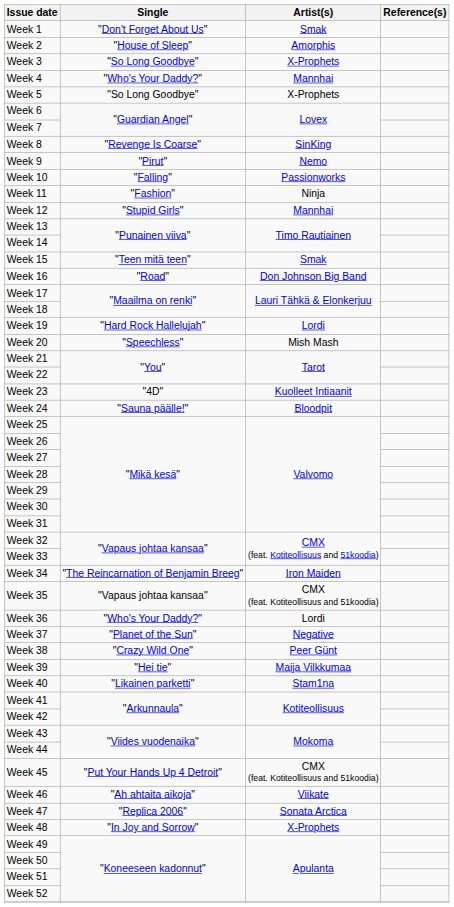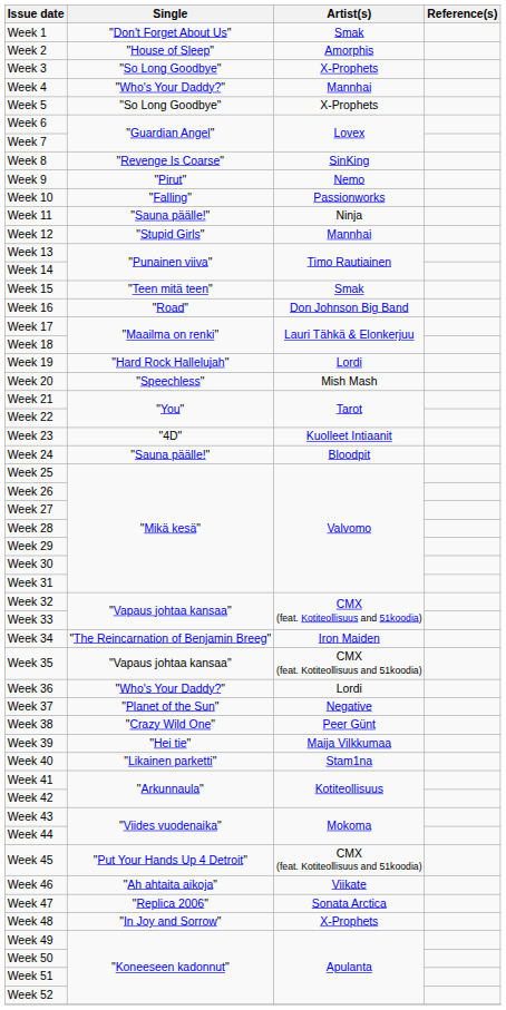 <table class="wikitable">
 <tr>
 <th style="text-align: center;">Issue date</th>
 <th style="text-align: center;">Single</th>
 <th style="text-align: center;">Artist(s)</th>
 <th style="text-align: center;">Reference(s)</th>
 </tr>
 <tr>
 <td>Week 1</td>
 <td style="text-align: center;">"<a href='#'>Don't Forget About Us</a>"</td>
 <td style="text-align: center;"><a href='#'>Smak</a></td>
 <td style="text-align: center;"></td>
 </tr>
 <tr>
 <td>Week 2</td>
 <td style="text-align: center;">"<a href='#'>House of Sleep</a>"</td>
 <td style="text-align: center;"><a href='#'>Amorphis</a></td>
 <td style="text-align: center;"></td>
 </tr>
 <tr>
 <td>Week 3</td>
 <td style="text-align: center;">"<a href='#'>So Long Goodbye</a>"</td>
 <td style="text-align: center;"><a href='#'>X-Prophets</a></td>
 <td style="text-align: center;"></td>
 </tr>
 <tr>
 <td>Week 4</td>
 <td style="text-align: center;">"<a href='#'>Who's Your Daddy?</a>"</td>
 <td style="text-align: center;"><a href='#'>Mannhai</a></td>
 <td style="text-align: center;"></td>
 </tr>
 <tr>
 <td>Week 5</td>
 <td style="text-align: center;">"So Long Goodbye"</td>
 <td style="text-align: center;">X-Prophets</td>
 <td style="text-align: center;"></td>
 </tr>
 <tr>
 <td>Week 6</td>
 <td style="text-align: center;" rowspan="2">"<a href='#'>Guardian Angel</a>"</td>
 <td style="text-align: center;" rowspan="2"><a href='#'>Lovex</a></td>
 <td style="text-align: center;"></td>
 </tr>
 <tr>
 <td>Week 7</td>
 <td style="text-align: center;"></td>
 </tr>
 <tr>
 <td>Week 8</td>
 <td style="text-align: center;">"<a href='#'>Revenge Is Coarse</a>"</td>
 <td style="text-align: center;"><a href='#'>SinKing</a></td>
 <td style="text-align: center;"></td>
 </tr>
 <tr>
 <td>Week 9</td>
 <td style="text-align: center;">"<a href='#'>Pirut</a>"</td>
 <td style="text-align: center;"><a href='#'>Nemo</a></td>
 <td style="text-align: center;"></td>
 </tr>
 <tr>
 <td>Week 10</td>
 <td style="text-align: center;">"<a href='#'>Falling</a>"</td>
 <td style="text-align: center;"><a href='#'>Passionworks</a></td>
 <td style="text-align: center;"></td>
 </tr>
 <tr>
 <td>Week 11</td>
-<td style="text-align: center;">"<a href='#'>Fashion</a>"</td>
+<td style="text-align: center;">"<a href='#'>Sauna päälle!</a>"</td>
 <td style="text-align: center;">Ninja</td>
 <td style="text-align: center;"></td>
 </tr>
 <tr>
 <td>Week 12</td>
 <td style="text-align: center;">"<a href='#'>Stupid Girls</a>"</td>
 <td style="text-align: center;"><a href='#'>Mannhai</a></td>
 <td style="text-align: center;"></td>
 </tr>
 <tr>
 <td>Week 13</td>
 <td style="text-align: center;" rowspan="2">"<a href='#'>Punainen viiva</a>"</td>
 <td style="text-align: center;" rowspan="2"><a href='#'>Timo Rautiainen</a></td>
 <td style="text-align: center;"></td>
 </tr>
 <tr>
 <td>Week 14</td>
 <td style="text-align: center;"></td>
 </tr>
 <tr>
 <td>Week 15</td>
 <td style="text-align: center;">"<a href='#'>Teen mitä teen</a>"</td>
 <td style="text-align: center;"><a href='#'>Smak</a></td>
 <td style="text-align: center;"></td>
 </tr>
 <tr>
 <td>Week 16</td>
 <td style="text-align: center;">"<a href='#'>Road</a>"</td>
 <td style="text-align: center;"><a href='#'>Don Johnson Big Band</a></td>
 <td style="text-align: center;"></td>
 </tr>
 <tr>
 <td>Week 17</td>
 <td style="text-align: center;" rowspan="2">"<a href='#'>Maailma on renki</a>"</td>
 <td style="text-align: center;" rowspan="2"><a href='#'>Lauri Tähkä & Elonkerjuu</a></td>
 <td style="text-align: center;"></td>
 </tr>
 <tr>
 <td>Week 18</td>
 <td style="text-align: center;"></td>
 </tr>
 <tr>
 <td>Week 19</td>
 <td style="text-align: center;">"<a href='#'>Hard Rock Hallelujah</a>"</td>
 <td style="text-align: center;"><a href='#'>Lordi</a></td>
 <td style="text-align: center;"></td>
 </tr>
 <tr>
 <td>Week 20</td>
 <td style="text-align: center;">"<a href='#'>Speechless</a>"</td>
 <td style="text-align: center;">Mish Mash</td>
 <td style="text-align: center;"></td>
 </tr>
 <tr>
 <td>Week 21</td>
 <td style="text-align: center;" rowspan="2">"<a href='#'>You</a>"</td>
 <td style="text-align: center;" rowspan="2"><a href='#'>Tarot</a></td>
 <td style="text-align: center;"></td>
 </tr>
 <tr>
 <td>Week 22</td>
 <td style="text-align: center;"></td>
 </tr>
 <tr>
 <td>Week 23</td>
 <td style="text-align: center;">"4D"</td>
 <td style="text-align: center;"><a href='#'>Kuolleet Intiaanit</a></td>
 <td style="text-align: center;"></td>
 </tr>
 <tr>
 <td>Week 24</td>
 <td style="text-align: center;">"<a href='#'>Sauna päälle!</a>"</td>
 <td style="text-align: center;"><a href='#'>Bloodpit</a></td>
 <td style="text-align: center;"></td>
 </tr>
 <tr>
 <td>Week 25</td>
 <td style="text-align: center;" rowspan="7">"<a href='#'>Mikä kesä</a>"</td>
 <td style="text-align: center;" rowspan="7"><a href='#'>Valvomo</a></td>
 <td style="text-align: center;"></td>
 </tr>
 <tr>
 <td>Week 26</td>
 <td style="text-align: center;"></td>
 </tr>
 <tr>
 <td>Week 27</td>
 <td style="text-align: center;"></td>
 </tr>
 <tr>
 <td>Week 28</td>
 <td style="text-align: center;"></td>
 </tr>
 <tr>
 <td>Week 29</td>
 <td style="text-align: center;"></td>
 </tr>
 <tr>
 <td>Week 30</td>
 <td style="text-align: center;"></td>
 </tr>
 <tr>
 <td>Week 31</td>
 <td style="text-align: center;"></td>
 </tr>
 <tr>
 <td>Week 32</td>
 <td style="text-align: center;" rowspan="2">"<a href='#'>Vapaus johtaa kansaa</a>"</td>
 <td style="text-align: center;" rowspan="2"><a href='#'>CMX</a><br><small>(feat. <a href='#'>Kotiteollisuus</a> and <a href='#'>51koodia</a>)</small></td>
 <td style="text-align: center;"></td>
 </tr>
 <tr>
 <td>Week 33</td>
 <td style="text-align: center;"></td>
 </tr>
 <tr>
 <td>Week 34</td>
 <td style="text-align: center;">"<a href='#'>The Reincarnation of Benjamin Breeg</a>"</td>
 <td style="text-align: center;"><a href='#'>Iron Maiden</a></td>
 <td style="text-align: center;"></td>
 </tr>
 <tr>
 <td>Week 35</td>
 <td style="text-align: center;">"Vapaus johtaa kansaa"</td>
 <td style="text-align: center;">CMX<br><small>(feat. Kotiteollisuus and 51koodia)</small></td>
 <td style="text-align: center;"></td>
 </tr>
 <tr>
 <td>Week 36</td>
 <td style="text-align: center;">"<a href='#'>Who's Your Daddy?</a>"</td>
 <td style="text-align: center;">Lordi</td>
 <td style="text-align: center;"></td>
 </tr>
 <tr>
 <td>Week 37</td>
 <td style="text-align: center;">"<a href='#'>Planet of the Sun</a>"</td>
 <td style="text-align: center;"><a href='#'>Negative</a></td>
 <td style="text-align: center;"></td>
 </tr>
 <tr>
 <td>Week 38</td>
 <td style="text-align: center;">"<a href='#'>Crazy Wild One</a>"</td>
 <td style="text-align: center;"><a href='#'>Peer Günt</a></td>
 <td style="text-align: center;"></td>
 </tr>
 <tr>
 <td>Week 39</td>
 <td style="text-align: center;">"<a href='#'>Hei tie</a>"</td>
 <td style="text-align: center;"><a href='#'>Maija Vilkkumaa</a></td>
 <td style="text-align: center;"></td>
 </tr>
 <tr>
 <td>Week 40</td>
 <td style="text-align: center;">"<a href='#'>Likainen parketti</a>"</td>
 <td style="text-align: center;"><a href='#'>Stam1na</a></td>
 <td style="text-align: center;"></td>
 </tr>
 <tr>
 <td>Week 41</td>
 <td style="text-align: center;" rowspan="2">"<a href='#'>Arkunnaula</a>"</td>
 <td style="text-align: center;" rowspan="2"><a href='#'>Kotiteollisuus</a></td>
 <td style="text-align: center;"></td>
 </tr>
 <tr>
 <td>Week 42</td>
 <td style="text-align: center;"></td>
 </tr>
 <tr>
 <td>Week 43</td>
 <td style="text-align: center;" rowspan="2">"<a href='#'>Viides vuodenaika</a>"</td>
 <td style="text-align: center;" rowspan="2"><a href='#'>Mokoma</a></td>
 <td style="text-align: center;"></td>
 </tr>
 <tr>
 <td>Week 44</td>
 <td style="text-align: center;"></td>
 </tr>
 <tr>
 <td>Week 45</td>
 <td style="text-align: center;">"<a href='#'>Put Your Hands Up 4 Detroit</a>"</td>
 <td style="text-align: center;">CMX<br><small>(feat. Kotiteollisuus and 51koodia)</small></td>
 <td style="text-align: center;"></td>
 </tr>
 <tr>
 <td>Week 46</td>
 <td style="text-align: center;">"<a href='#'>Ah ahtaita aikoja</a>"</td>
 <td style="text-align: center;"><a href='#'>Viikate</a></td>
 <td style="text-align: center;"></td>
 </tr>
 <tr>
 <td>Week 47</td>
 <td style="text-align: center;">"<a href='#'>Replica 2006</a>"</td>
 <td style="text-align: center;"><a href='#'>Sonata Arctica</a></td>
 <td style="text-align: center;"></td>
 </tr>
 <tr>
 <td>Week 48</td>
 <td style="text-align: center;">"<a href='#'>In Joy and Sorrow</a>"</td>
 <td style="text-align: center;"><a href='#'>X-Prophets</a></td>
 <td style="text-align: center;"></td>
 </tr>
 <tr>
 <td>Week 49</td>
 <td style="text-align: center;" rowspan="4">"<a href='#'>Koneeseen kadonnut</a>"</td>
 <td style="text-align: center;" rowspan="4"><a href='#'>Apulanta</a></td>
 <td style="text-align: center;"></td>
 </tr>
 <tr>
 <td>Week 50</td>
 <td style="text-align: center;"></td>
 </tr>
 <tr>
 <td>Week 51</td>
 <td style="text-align: center;"></td>
 </tr>
 <tr>
 <td>Week 52</td>
 <td style="text-align: center;"></td>
 </tr>
 <tr>
 </tr>
 </table>
